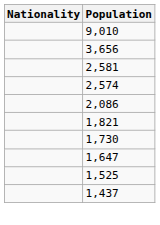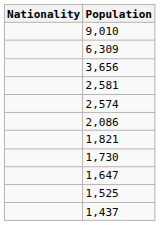 <table class="wikitable floatright">
 <tr>
 <th>Nationality</th>
 <th>Population</th>
 </tr>
 <tr>
 <td></td>
 <td>9,010</td>
+</tr>
+<tr>
+<td></td>
+<td>6,309</td>
 </tr>
 <tr>
 <td></td>
 <td>3,656</td>
 </tr>
 <tr>
 <td></td>
 <td>2,581</td>
 </tr>
 <tr>
 <td></td>
 <td>2,574</td>
 </tr>
 <tr>
 <td></td>
 <td>2,086</td>
 </tr>
 <tr>
 <td></td>
 <td>1,821</td>
 </tr>
 <tr>
 <td></td>
 <td>1,730</td>
 </tr>
 <tr>
 <td></td>
 <td>1,647</td>
 </tr>
 <tr>
 <td></td>
 <td>1,525</td>
 </tr>
 <tr>
 <td></td>
 <td>1,437</td>
 </tr>
 </table>
